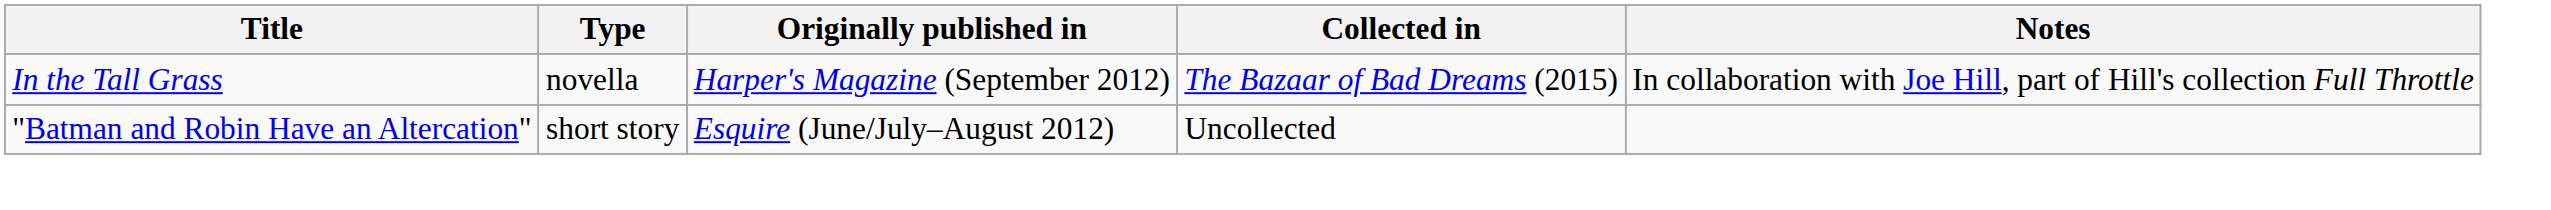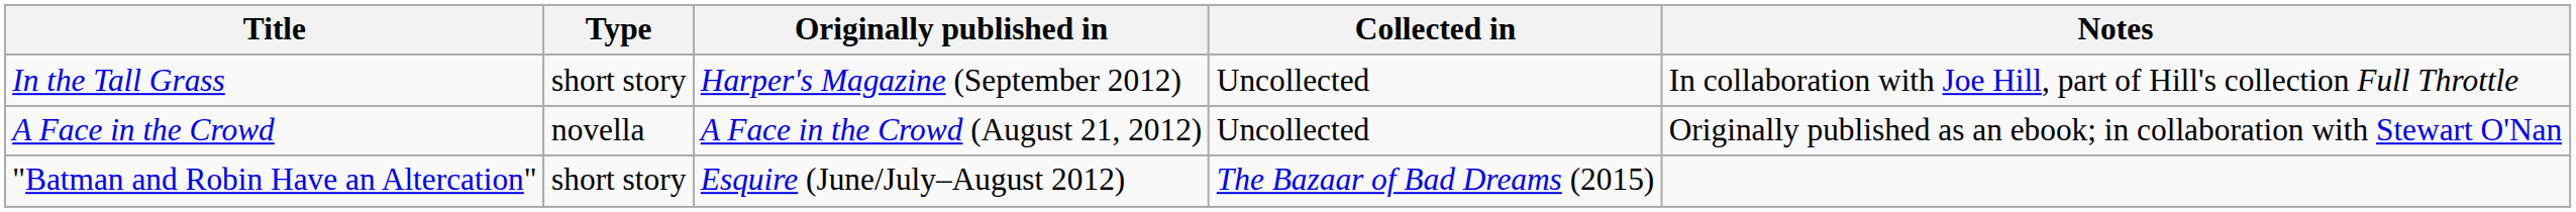 <table class="wikitable">
 <tr>
 <th>Title</th>
 <th>Type</th>
 <th>Originally published in</th>
 <th>Collected in</th>
 <th>Notes</th>
 </tr>
 <tr>
 <td><em><a href='#'>In the Tall Grass</a></em></td>
+<td>short story</td>
+<td><em><a href='#'>Harper's Magazine</a></em> (September 2012)</td>
+<td>Uncollected</td>
+<td>In collaboration with <a href='#'>Joe Hill</a>, part of Hill's collection <em>Full Throttle</em></td>
+</tr>
+<tr>
+<td><em><a href='#'>A Face in the Crowd</a></em></td>
 <td>novella</td>
-<td><em><a href='#'>Harper's Magazine</a></em> (September 2012)</td>
-<td><em><a href='#'>The Bazaar of Bad Dreams</a></em> (2015)</td>
-<td>In collaboration with <a href='#'>Joe Hill</a>, part of Hill's collection <em>Full Throttle</em></td>
+<td><em><a href='#'>A Face in the Crowd</a></em> (August 21, 2012)</td>
+<td>Uncollected</td>
+<td>Originally published as an ebook; in collaboration with <a href='#'>Stewart O'Nan</a></td>
 </tr>
 <tr>
 <td>"<a href='#'>Batman and Robin Have an Altercation</a>"</td>
 <td>short story</td>
 <td><em><a href='#'>Esquire</a></em> (June/July–August 2012)</td>
-<td>Uncollected</td>
+<td><em><a href='#'>The Bazaar of Bad Dreams</a></em> (2015)</td>
 <td></td>
 </tr>
 </table>
